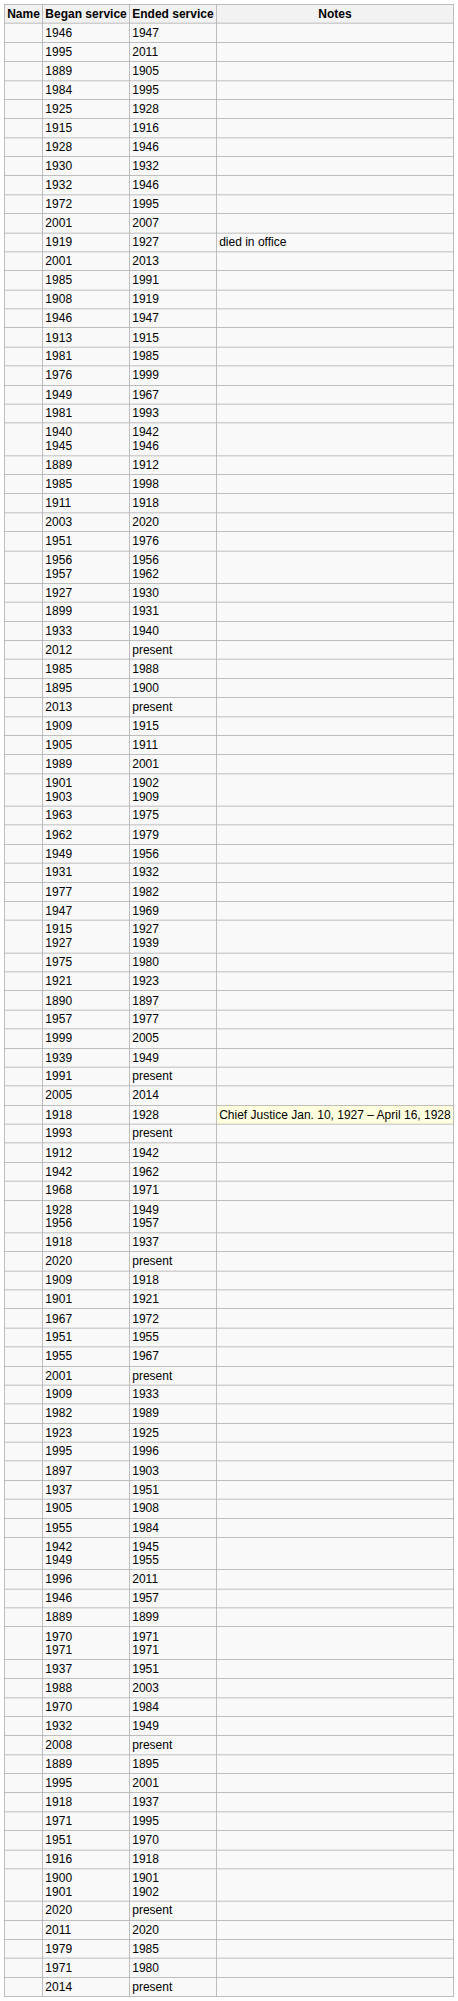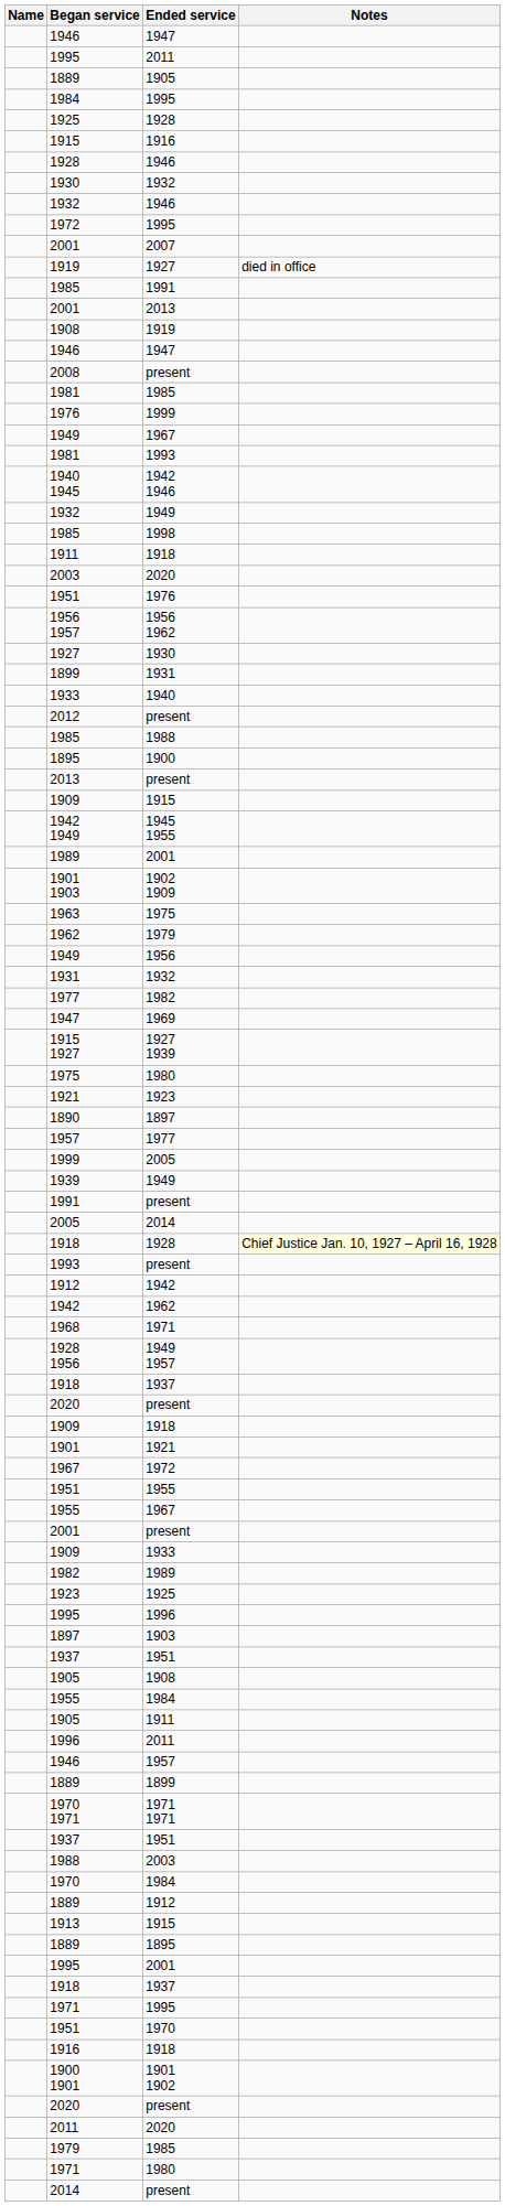 <table class="wikitable sortable">
 <tr>
 <th>Name</th>
 <th>Began service</th>
 <th>Ended service</th>
 <th>Notes</th>
 </tr>
 <tr>
 <td></td>
 <td>1946</td>
 <td>1947</td>
 <td></td>
 </tr>
 <tr>
 <td></td>
 <td>1995</td>
 <td>2011</td>
 <td></td>
 </tr>
 <tr>
 <td></td>
 <td>1889</td>
 <td>1905</td>
 <td></td>
 </tr>
 <tr>
 <td></td>
 <td>1984</td>
 <td>1995</td>
 <td></td>
 </tr>
 <tr>
 <td></td>
 <td>1925</td>
 <td>1928</td>
 <td></td>
 </tr>
 <tr>
 <td></td>
 <td>1915</td>
 <td>1916</td>
 <td></td>
 </tr>
 <tr>
 <td></td>
 <td>1928</td>
 <td>1946</td>
 <td></td>
 </tr>
 <tr>
 <td></td>
 <td>1930</td>
 <td>1932</td>
 <td></td>
 </tr>
 <tr>
 <td></td>
 <td>1932</td>
 <td>1946</td>
 <td></td>
 </tr>
 <tr>
 <td></td>
 <td>1972</td>
 <td>1995</td>
 <td></td>
 </tr>
 <tr>
 <td></td>
 <td>2001</td>
 <td>2007</td>
 <td></td>
 </tr>
 <tr>
 <td></td>
 <td>1919</td>
 <td>1927</td>
 <td>died in office</td>
 </tr>
 <tr>
 <td></td>
-<td>2001</td>
-<td>2013</td>
+<td>1985</td>
+<td>1991</td>
 <td></td>
 </tr>
 <tr>
 <td></td>
-<td>1985</td>
-<td>1991</td>
+<td>2001</td>
+<td>2013</td>
 <td></td>
 </tr>
 <tr>
 <td></td>
 <td>1908</td>
 <td>1919</td>
 <td></td>
 </tr>
 <tr>
 <td></td>
 <td>1946</td>
 <td>1947</td>
 <td></td>
 </tr>
 <tr>
 <td></td>
-<td>1913</td>
-<td>1915</td>
+<td>2008</td>
+<td>present</td>
 <td></td>
 </tr>
 <tr>
 <td></td>
 <td>1981</td>
 <td>1985</td>
 <td></td>
 </tr>
 <tr>
 <td></td>
 <td>1976</td>
 <td>1999</td>
 <td></td>
 </tr>
 <tr>
 <td></td>
 <td>1949</td>
 <td>1967</td>
 <td></td>
 </tr>
 <tr>
 <td></td>
 <td>1981</td>
 <td>1993</td>
 <td></td>
 </tr>
 <tr>
 <td></td>
 <td>1940<br>1945</td>
 <td>1942<br>1946</td>
 <td></td>
 </tr>
 <tr>
 <td></td>
-<td>1889</td>
-<td>1912</td>
+<td>1932</td>
+<td>1949</td>
 <td></td>
 </tr>
 <tr>
 <td></td>
 <td>1985</td>
 <td>1998</td>
 <td></td>
 </tr>
 <tr>
 <td></td>
 <td>1911</td>
 <td>1918</td>
 <td></td>
 </tr>
 <tr>
 <td></td>
 <td>2003</td>
 <td>2020</td>
 <td></td>
 </tr>
 <tr>
 <td></td>
 <td>1951</td>
 <td>1976</td>
 <td></td>
 </tr>
 <tr>
 <td></td>
 <td>1956<br>1957</td>
 <td>1956<br>1962</td>
 <td></td>
 </tr>
 <tr>
 <td></td>
 <td>1927</td>
 <td>1930</td>
 <td></td>
 </tr>
 <tr>
 <td></td>
 <td>1899</td>
 <td>1931</td>
 <td></td>
 </tr>
 <tr>
 <td></td>
 <td>1933</td>
 <td>1940</td>
 <td></td>
 </tr>
 <tr>
 <td></td>
 <td>2012</td>
 <td>present</td>
 <td></td>
 </tr>
 <tr>
 <td></td>
 <td>1985</td>
 <td>1988</td>
 <td></td>
 </tr>
 <tr>
 <td></td>
 <td>1895</td>
 <td>1900</td>
 <td></td>
 </tr>
 <tr>
 <td></td>
 <td>2013</td>
 <td>present</td>
 <td></td>
 </tr>
 <tr>
 <td></td>
 <td>1909</td>
 <td>1915</td>
 <td></td>
 </tr>
 <tr>
 <td></td>
-<td>1905</td>
-<td>1911</td>
+<td>1942<br>1949</td>
+<td>1945<br>1955</td>
 <td></td>
 </tr>
 <tr>
 <td></td>
 <td>1989</td>
 <td>2001</td>
 <td></td>
 </tr>
 <tr>
 <td></td>
 <td>1901<br>1903</td>
 <td>1902<br>1909</td>
 <td></td>
 </tr>
 <tr>
 <td></td>
 <td>1963</td>
 <td>1975</td>
 <td></td>
 </tr>
 <tr>
 <td></td>
 <td>1962</td>
 <td>1979</td>
 <td></td>
 </tr>
 <tr>
 <td></td>
 <td>1949</td>
 <td>1956</td>
 <td></td>
 </tr>
 <tr>
 <td></td>
 <td>1931</td>
 <td>1932</td>
 <td></td>
 </tr>
 <tr>
 <td></td>
 <td>1977</td>
 <td>1982</td>
 <td></td>
 </tr>
 <tr>
 <td></td>
 <td>1947</td>
 <td>1969</td>
 <td></td>
 </tr>
 <tr>
 <td></td>
 <td>1915<br>1927</td>
 <td>1927<br>1939</td>
 <td></td>
 </tr>
 <tr>
 <td></td>
 <td>1975</td>
 <td>1980</td>
 <td></td>
 </tr>
 <tr>
 <td></td>
 <td>1921</td>
 <td>1923</td>
 <td></td>
 </tr>
 <tr>
 <td></td>
 <td>1890</td>
 <td>1897</td>
 <td></td>
 </tr>
 <tr>
 <td></td>
 <td>1957</td>
 <td>1977</td>
 <td></td>
 </tr>
 <tr>
 <td></td>
 <td>1999</td>
 <td>2005</td>
 <td></td>
 </tr>
 <tr>
 <td></td>
 <td>1939</td>
 <td>1949</td>
 <td></td>
 </tr>
 <tr>
 <td></td>
 <td>1991</td>
 <td>present</td>
 <td></td>
 </tr>
 <tr>
 <td></td>
 <td>2005</td>
 <td>2014</td>
 <td></td>
 </tr>
 <tr>
 <td></td>
 <td>1918</td>
 <td>1928</td>
 <td style="background: lightyellow;">Chief Justice Jan. 10, 1927 – April 16, 1928</td>
 </tr>
 <tr>
 <td></td>
 <td>1993</td>
 <td>present</td>
 <td></td>
 </tr>
 <tr>
 <td></td>
 <td>1912</td>
 <td>1942</td>
 <td></td>
 </tr>
 <tr>
 <td></td>
 <td>1942</td>
 <td>1962</td>
 <td></td>
 </tr>
 <tr>
 <td></td>
 <td>1968</td>
 <td>1971</td>
 <td></td>
 </tr>
 <tr>
 <td></td>
 <td>1928<br>1956</td>
 <td>1949<br>1957</td>
 <td></td>
 </tr>
 <tr>
 <td></td>
 <td>1918</td>
 <td>1937</td>
 <td></td>
 </tr>
 <tr>
 <td></td>
 <td>2020</td>
 <td>present</td>
 <td></td>
 </tr>
 <tr>
 <td></td>
 <td>1909</td>
 <td>1918</td>
 <td></td>
 </tr>
 <tr>
 <td></td>
 <td>1901</td>
 <td>1921</td>
 <td></td>
 </tr>
 <tr>
 <td></td>
 <td>1967</td>
 <td>1972</td>
 <td></td>
 </tr>
 <tr>
 <td></td>
 <td>1951</td>
 <td>1955</td>
 <td></td>
 </tr>
 <tr>
 <td></td>
 <td>1955</td>
 <td>1967</td>
 <td></td>
 </tr>
 <tr>
 <td></td>
 <td>2001</td>
 <td>present</td>
 <td></td>
 </tr>
 <tr>
 <td></td>
 <td>1909</td>
 <td>1933</td>
 <td></td>
 </tr>
 <tr>
 <td></td>
 <td>1982</td>
 <td>1989</td>
 <td></td>
 </tr>
 <tr>
 <td></td>
 <td>1923</td>
 <td>1925</td>
 <td></td>
 </tr>
 <tr>
 <td></td>
 <td>1995</td>
 <td>1996</td>
 <td></td>
 </tr>
 <tr>
 <td></td>
 <td>1897</td>
 <td>1903</td>
 <td></td>
 </tr>
 <tr>
 <td></td>
 <td>1937</td>
 <td>1951</td>
 <td></td>
 </tr>
 <tr>
 <td></td>
 <td>1905</td>
 <td>1908</td>
 <td></td>
 </tr>
 <tr>
 <td></td>
 <td>1955</td>
 <td>1984</td>
 <td></td>
 </tr>
 <tr>
 <td></td>
-<td>1942<br>1949</td>
-<td>1945<br>1955</td>
+<td>1905</td>
+<td>1911</td>
 <td></td>
 </tr>
 <tr>
 <td></td>
 <td>1996</td>
 <td>2011</td>
 <td></td>
 </tr>
 <tr>
 <td></td>
 <td>1946</td>
 <td>1957</td>
 <td></td>
 </tr>
 <tr>
 <td></td>
 <td>1889</td>
 <td>1899</td>
 <td></td>
 </tr>
 <tr>
 <td></td>
 <td>1970<br>1971</td>
 <td>1971<br>1971</td>
 <td></td>
 </tr>
 <tr>
 <td></td>
 <td>1937</td>
 <td>1951</td>
 <td></td>
 </tr>
 <tr>
 <td></td>
 <td>1988</td>
 <td>2003</td>
 <td></td>
 </tr>
 <tr>
 <td></td>
 <td>1970</td>
 <td>1984</td>
 <td></td>
 </tr>
 <tr>
 <td></td>
-<td>1932</td>
-<td>1949</td>
+<td>1889</td>
+<td>1912</td>
 <td></td>
 </tr>
 <tr>
 <td></td>
-<td>2008</td>
-<td>present</td>
+<td>1913</td>
+<td>1915</td>
 <td></td>
 </tr>
 <tr>
 <td></td>
 <td>1889</td>
 <td>1895</td>
 <td></td>
 </tr>
 <tr>
 <td></td>
 <td>1995</td>
 <td>2001</td>
 <td></td>
 </tr>
 <tr>
 <td></td>
 <td>1918</td>
 <td>1937</td>
 <td></td>
 </tr>
 <tr>
 <td></td>
 <td>1971</td>
 <td>1995</td>
 <td></td>
 </tr>
 <tr>
 <td></td>
 <td>1951</td>
 <td>1970</td>
 <td></td>
 </tr>
 <tr>
 <td></td>
 <td>1916</td>
 <td>1918</td>
 <td></td>
 </tr>
 <tr>
 <td></td>
 <td>1900<br>1901</td>
 <td>1901<br>1902</td>
 <td></td>
 </tr>
 <tr>
 <td></td>
 <td>2020</td>
 <td>present</td>
 <td></td>
 </tr>
 <tr>
 <td></td>
 <td>2011</td>
 <td>2020</td>
 <td></td>
 </tr>
 <tr>
 <td></td>
 <td>1979</td>
 <td>1985</td>
 <td></td>
 </tr>
 <tr>
 <td></td>
 <td>1971</td>
 <td>1980</td>
 <td></td>
 </tr>
 <tr>
 <td></td>
 <td>2014</td>
 <td>present</td>
 <td></td>
 </tr>
 </table>
